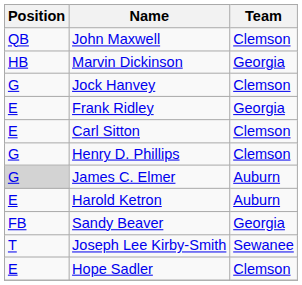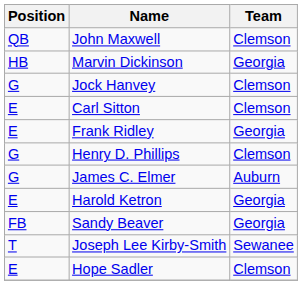 <table class="wikitable" style="font-size: 90%">
 <tr>
 <th>Position</th>
 <th>Name</th>
 <th>Team</th>
 </tr>
 <tr>
 <td><a href='#'>QB</a></td>
 <td><a href='#'>John Maxwell</a></td>
 <td><a href='#'>Clemson</a></td>
 </tr>
 <tr>
 <td><a href='#'>HB</a></td>
 <td><a href='#'>Marvin Dickinson</a></td>
 <td><a href='#'>Georgia</a></td>
 </tr>
 <tr>
 <td><a href='#'>G</a></td>
 <td><a href='#'>Jock Hanvey</a></td>
 <td><a href='#'>Clemson</a></td>
 </tr>
 <tr>
 <td><a href='#'>E</a></td>
-<td><a href='#'>Frank Ridley</a></td>
-<td><a href='#'>Georgia</a></td>
+<td><a href='#'>Carl Sitton</a></td>
+<td><a href='#'>Clemson</a></td>
 </tr>
 <tr>
 <td><a href='#'>E</a></td>
-<td><a href='#'>Carl Sitton</a></td>
-<td><a href='#'>Clemson</a></td>
+<td><a href='#'>Frank Ridley</a></td>
+<td><a href='#'>Georgia</a></td>
 </tr>
 <tr>
 <td><a href='#'>G</a></td>
 <td><a href='#'>Henry D. Phillips</a></td>
 <td><a href='#'>Clemson</a></td>
 </tr>
 <tr>
-<td style="background: lightgrey;"><a href='#'>G</a></td>
+<td><a href='#'>G</a></td>
 <td><a href='#'>James C. Elmer</a></td>
 <td><a href='#'>Auburn</a></td>
 </tr>
 <tr>
 <td><a href='#'>E</a></td>
 <td><a href='#'>Harold Ketron</a></td>
-<td><a href='#'>Auburn</a></td>
+<td><a href='#'>Georgia</a></td>
 </tr>
 <tr>
 <td><a href='#'>FB</a></td>
 <td><a href='#'>Sandy Beaver</a></td>
 <td><a href='#'>Georgia</a></td>
 </tr>
 <tr>
 <td><a href='#'>T</a></td>
 <td><a href='#'>Joseph Lee Kirby-Smith</a></td>
 <td><a href='#'>Sewanee</a></td>
 </tr>
 <tr>
 <td><a href='#'>E</a></td>
 <td><a href='#'>Hope Sadler</a></td>
 <td><a href='#'>Clemson</a></td>
 </tr>
 <tr>
 </tr>
 </table>
